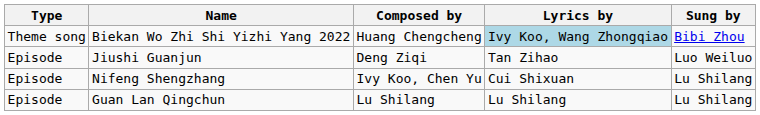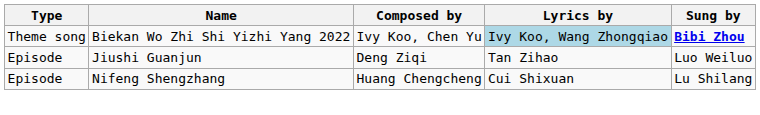 <table class="wikitable">
 <tr>
 <th>Type</th>
 <th>Name</th>
 <th>Composed by</th>
 <th>Lyrics by</th>
 <th>Sung by</th>
 </tr>
 <tr>
 <td>Theme song</td>
 <td>Biekan Wo Zhi Shi Yizhi Yang 2022</td>
-<td>Huang Chengcheng</td>
+<td>Ivy Koo, Chen Yu</td>
 <td style="background: lightblue;">Ivy Koo, Wang Zhongqiao</td>
-<td><a href='#'>Bibi Zhou</a></td>
+<td><strong><a href='#'>Bibi Zhou</a></strong></td>
 </tr>
 <tr>
 <td>Episode</td>
 <td>Jiushi Guanjun</td>
 <td>Deng Ziqi</td>
 <td>Tan Zihao</td>
 <td>Luo Weiluo</td>
 </tr>
 <tr>
 <td>Episode</td>
 <td>Nifeng Shengzhang</td>
-<td>Ivy Koo, Chen Yu</td>
+<td>Huang Chengcheng</td>
 <td>Cui Shixuan</td>
-<td>Lu Shilang</td>
-</tr>
-<tr>
-<td>Episode</td>
-<td>Guan Lan Qingchun</td>
-<td>Lu Shilang</td>
-<td>Lu Shilang</td>
 <td>Lu Shilang</td>
 </tr>
 <tr>
 </tr>
 </table>
